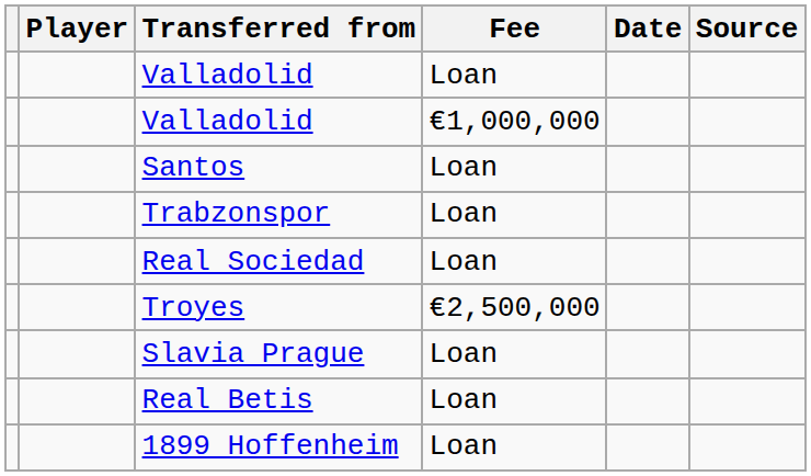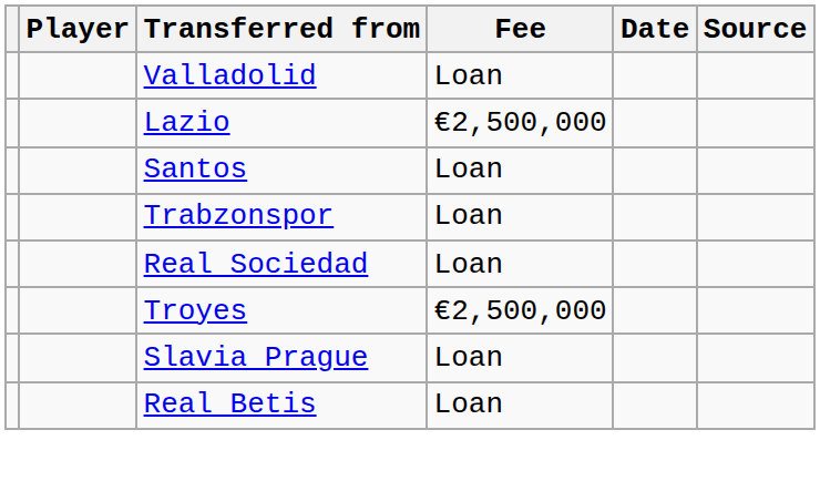 <table class="wikitable plainrowheaders sortable">
 <tr>
 <th></th>
 <th scope="col">Player</th>
 <th>Transferred from</th>
 <th style="width: 65px;">Fee</th>
 <th scope="col">Date</th>
 <th scope="col">Source</th>
 </tr>
 <tr>
 <td align="center"></td>
 <td></td>
 <td> <a href='#'>Valladolid</a></td>
 <td>Loan</td>
 <td></td>
 <td></td>
 </tr>
 <tr>
 <td align="center"></td>
 <td></td>
-<td> <a href='#'>Valladolid</a></td>
-<td>€1,000,000</td>
+<td> <a href='#'>Lazio</a></td>
+<td>€2,500,000</td>
 <td></td>
 <td></td>
 </tr>
 <tr>
 <td align="center"></td>
 <td></td>
 <td> <a href='#'>Santos</a></td>
 <td>Loan</td>
 <td></td>
 <td></td>
 </tr>
 <tr>
 <td align="center"></td>
 <td></td>
 <td> <a href='#'>Trabzonspor</a></td>
 <td>Loan</td>
 <td></td>
 <td></td>
 </tr>
 <tr>
 <td align="center"></td>
 <td></td>
 <td> <a href='#'>Real Sociedad</a></td>
 <td>Loan</td>
 <td></td>
 <td></td>
 </tr>
 <tr>
 <td align="center"></td>
 <td></td>
 <td> <a href='#'>Troyes</a></td>
 <td>€2,500,000</td>
 <td></td>
 <td></td>
 </tr>
 <tr>
 <td align="center"></td>
 <td></td>
 <td> <a href='#'>Slavia Prague</a></td>
 <td>Loan</td>
 <td></td>
 <td></td>
 </tr>
 <tr>
 <td align="center"></td>
 <td></td>
 <td> <a href='#'>Real Betis</a></td>
 <td>Loan</td>
 <td></td>
 <td></td>
 </tr>
-<tr>
-<td align=center></td>
-<td></td>
-<td> <a href='#'>1899 Hoffenheim</a></td>
-<td>Loan</td>
-<td></td>
-<td></td>
-</tr>
 </table>
